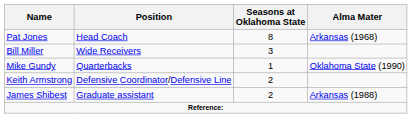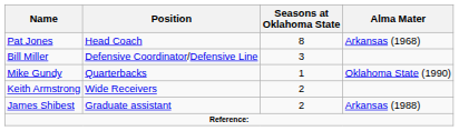 <table class="wikitable" border="1" style="font-size:90%;">
 <tr>
 <th>Name</th>
 <th>Position</th>
 <th>Seasons at<br>Oklahoma State</th>
 <th>Alma Mater</th>
 </tr>
 <tr>
 <td><a href='#'>Pat Jones</a></td>
 <td><a href='#'>Head Coach</a></td>
 <td align=center>8</td>
 <td><a href='#'>Arkansas</a> (1968)</td>
 </tr>
 <tr>
 <td><a href='#'>Bill Miller</a></td>
-<td><a href='#'>Wide Receivers</a></td>
+<td><a href='#'>Defensive Coordinator</a>/<a href='#'>Defensive Line</a></td>
 <td align=center>3</td>
 <td></td>
 </tr>
 <tr>
 <td><a href='#'>Mike Gundy</a></td>
 <td><a href='#'>Quarterbacks</a></td>
 <td align=center>1</td>
 <td><a href='#'>Oklahoma State</a> (1990)</td>
 </tr>
 <tr>
 <td><a href='#'>Keith Armstrong</a></td>
-<td><a href='#'>Defensive Coordinator</a>/<a href='#'>Defensive Line</a></td>
+<td><a href='#'>Wide Receivers</a></td>
 <td align=center>2</td>
 <td></td>
 </tr>
 <tr>
 <td><a href='#'>James Shibest</a></td>
 <td><a href='#'>Graduate assistant</a></td>
 <td align=center>2</td>
 <td><a href='#'>Arkansas</a> (1988)</td>
 </tr>
 <tr>
 <td colspan="4" style="font-size: 8pt" align="center"><strong>Reference:</strong></td>
 </tr>
 </table>
